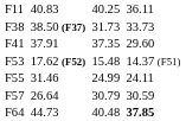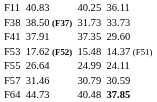 <table>
 <tr>
 <td>F11 <br></td>
 <td></td>
 <td>40.83 <strong></strong></td>
 <td></td>
 <td>40.25 </td>
 <td></td>
 <td>36.11</td>
 </tr>
 <tr>
 <td>F38 <br></td>
 <td></td>
 <td>38.50 <strong> <small>(F37)</small></strong></td>
 <td></td>
 <td>31.73</td>
 <td></td>
 <td>33.73 </td>
 </tr>
 <tr>
 <td>F41 <br></td>
 <td></td>
 <td>37.91 <strong></strong></td>
 <td></td>
 <td>37.35</td>
 <td></td>
 <td>29.60</td>
 </tr>
 <tr>
 <td>F53 <br></td>
 <td></td>
 <td>17.62  <strong> <small>(F52)</small></strong></td>
 <td></td>
 <td>15.48  </td>
 <td></td>
 <td>14.37   <small>(F51)</small></td>
 </tr>
 <tr>
 <td>F55 <br></td>
 <td></td>
-<td>31.46</td>
+<td>26.64 </td>
 <td></td>
 <td>24.99</td>
 <td></td>
 <td>24.11</td>
 </tr>
 <tr>
 <td>F57 <br></td>
 <td></td>
-<td>26.64 </td>
+<td>31.46</td>
 <td></td>
 <td>30.79</td>
 <td></td>
 <td>30.59  </td>
 </tr>
 <tr>
 <td>F64 <br></td>
 <td></td>
 <td>44.73 <strong></strong></td>
 <td></td>
 <td>40.48 </td>
 <td></td>
 <td><strong>37.85 </strong></td>
 </tr>
 </table>
